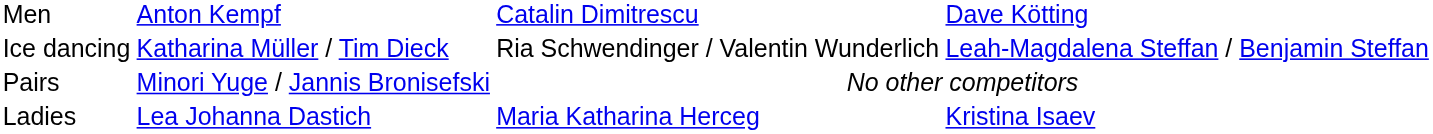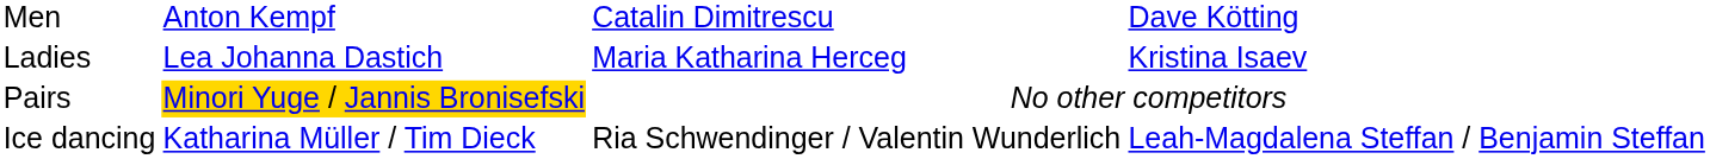 <table>
 <tr>
 <td>Men</td>
 <td><a href='#'>Anton Kempf</a></td>
 <td><a href='#'>Catalin Dimitrescu</a></td>
 <td><a href='#'>Dave Kötting</a></td>
 </tr>
 <tr>
+<td>Ladies</td>
+<td><a href='#'>Lea Johanna Dastich</a></td>
+<td><a href='#'>Maria Katharina Herceg</a></td>
+<td><a href='#'>Kristina Isaev</a></td>
+</tr>
+<tr>
+<td>Pairs</td>
+<td style="background: gold;"><a href='#'>Minori Yuge</a> / <a href='#'>Jannis Bronisefski</a></td>
+<td colspan=2 align=center><em>No other competitors</em></td>
+</tr>
+<tr>
 <td>Ice dancing</td>
 <td><a href='#'>Katharina Müller</a> / <a href='#'>Tim Dieck</a></td>
 <td>Ria Schwendinger / Valentin Wunderlich</td>
 <td><a href='#'>Leah-Magdalena Steffan</a> / <a href='#'>Benjamin Steffan</a></td>
 </tr>
-<tr>
-<td>Pairs</td>
-<td><a href='#'>Minori Yuge</a> / <a href='#'>Jannis Bronisefski</a></td>
-<td colspan=2 align=center><em>No other competitors</em></td>
-</tr>
-<tr>
-<td>Ladies</td>
-<td><a href='#'>Lea Johanna Dastich</a></td>
-<td><a href='#'>Maria Katharina Herceg</a></td>
-<td><a href='#'>Kristina Isaev</a></td>
-</tr>
 </table>
